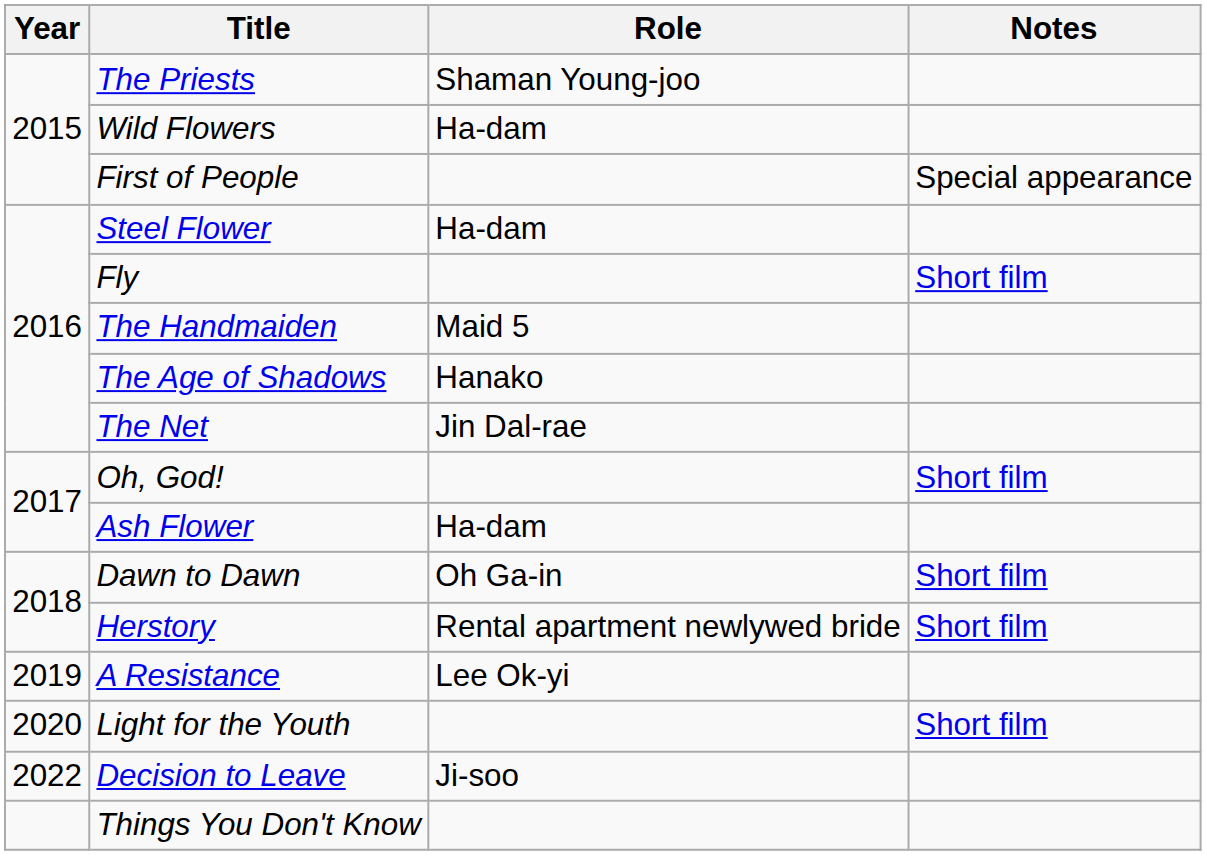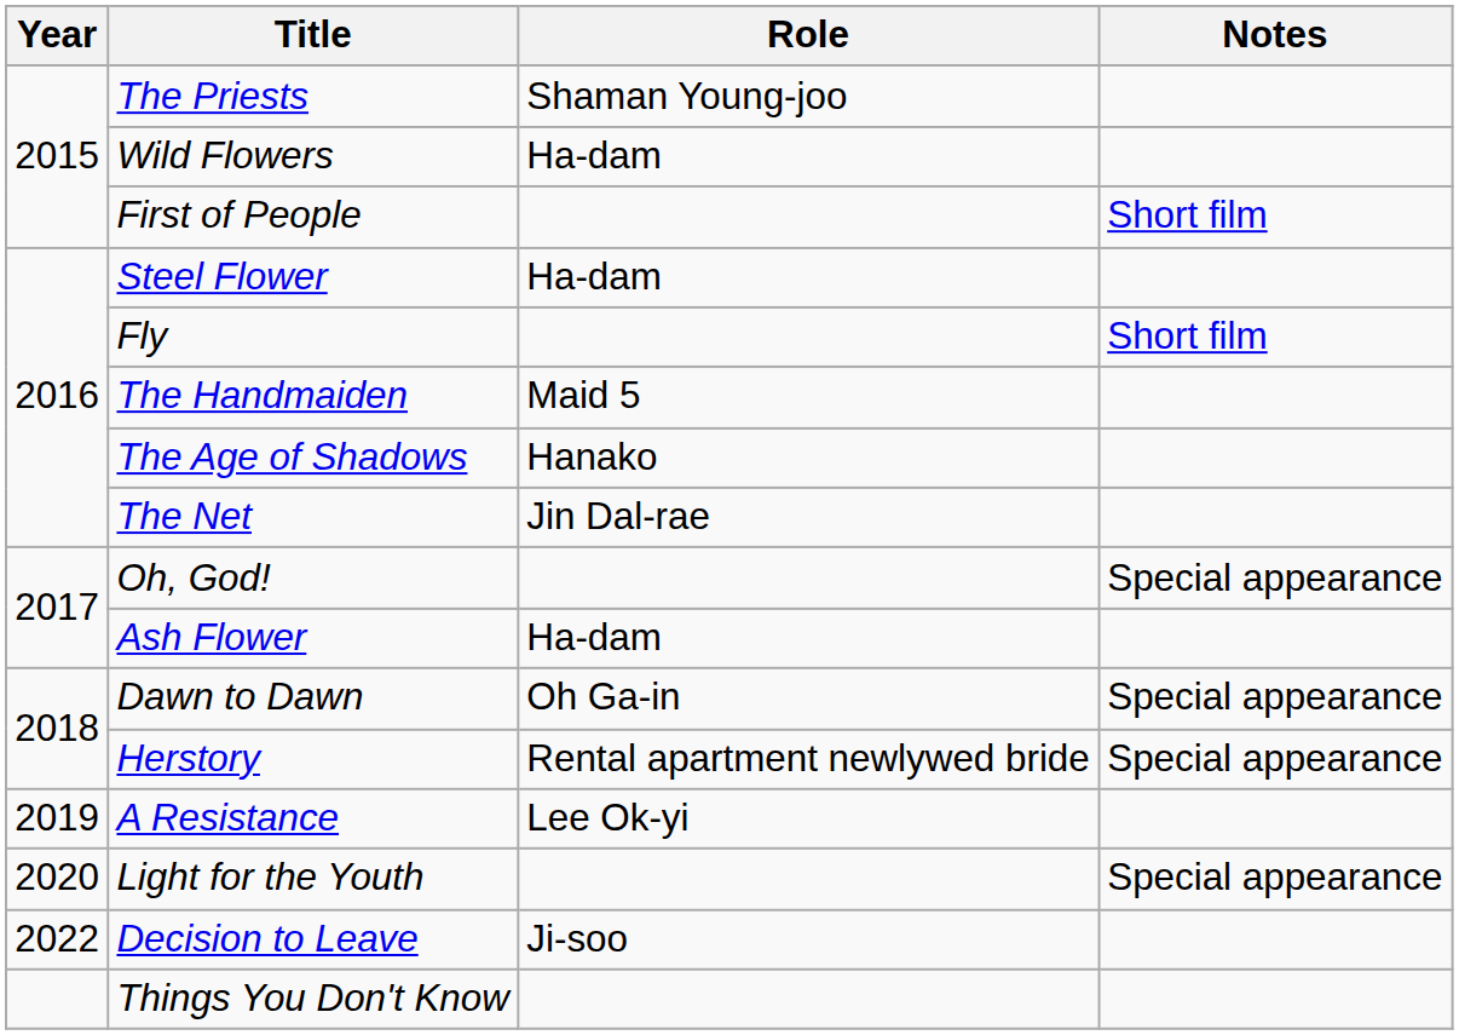 <table class="wikitable sortable">
 <tr>
 <th>Year</th>
 <th>Title</th>
 <th>Role</th>
 <th class="unsortable">Notes</th>
 </tr>
 <tr>
 <td rowspan=3>2015</td>
 <td><em><a href='#'>The Priests</a></em></td>
 <td>Shaman Young-joo</td>
 <td></td>
 </tr>
 <tr>
 <td><em>Wild Flowers</em></td>
 <td>Ha-dam</td>
 <td></td>
 </tr>
 <tr>
 <td><em>First of People</em></td>
 <td></td>
-<td>Special appearance</td>
+<td><a href='#'>Short film</a></td>
 </tr>
 <tr>
 <td rowspan=5>2016</td>
 <td><em><a href='#'>Steel Flower</a></em></td>
 <td>Ha-dam</td>
 <td></td>
 </tr>
 <tr>
 <td><em>Fly</em></td>
 <td></td>
 <td><a href='#'>Short film</a></td>
 </tr>
 <tr>
 <td><em><a href='#'>The Handmaiden</a></em></td>
 <td>Maid 5</td>
 <td></td>
 </tr>
 <tr>
 <td><em><a href='#'>The Age of Shadows</a></em></td>
 <td>Hanako</td>
 <td></td>
 </tr>
 <tr>
 <td><em><a href='#'>The Net</a></em></td>
 <td>Jin Dal-rae</td>
 <td></td>
 </tr>
 <tr>
 <td rowspan=2>2017</td>
 <td><em>Oh, God!</em></td>
 <td></td>
-<td><a href='#'>Short film</a></td>
+<td>Special appearance</td>
 </tr>
 <tr>
 <td><em><a href='#'>Ash Flower</a></em></td>
 <td>Ha-dam</td>
 <td></td>
 </tr>
 <tr>
 <td rowspan=2>2018</td>
 <td><em>Dawn to Dawn</em></td>
 <td>Oh Ga-in</td>
-<td><a href='#'>Short film</a></td>
+<td>Special appearance</td>
 </tr>
 <tr>
 <td><em><a href='#'>Herstory</a></em></td>
 <td>Rental apartment newlywed bride</td>
-<td><a href='#'>Short film</a></td>
+<td>Special appearance</td>
 </tr>
 <tr>
 <td>2019</td>
 <td><em><a href='#'>A Resistance</a></em></td>
 <td>Lee Ok-yi</td>
 <td></td>
 </tr>
 <tr>
 <td>2020</td>
 <td><em>Light for the Youth</em></td>
 <td></td>
-<td><a href='#'>Short film</a></td>
+<td>Special appearance</td>
 </tr>
 <tr>
 <td>2022</td>
 <td><em><a href='#'>Decision to Leave</a></em></td>
 <td>Ji-soo</td>
 <td></td>
 </tr>
 <tr>
 <td></td>
 <td><em>Things You Don't Know</em></td>
 <td></td>
 <td></td>
 </tr>
 </table>
